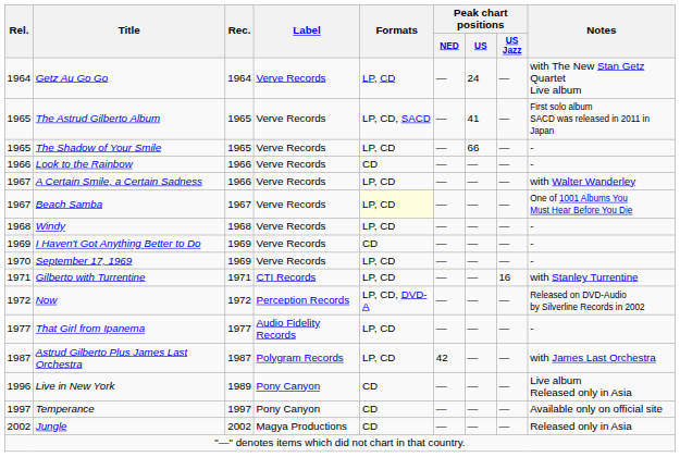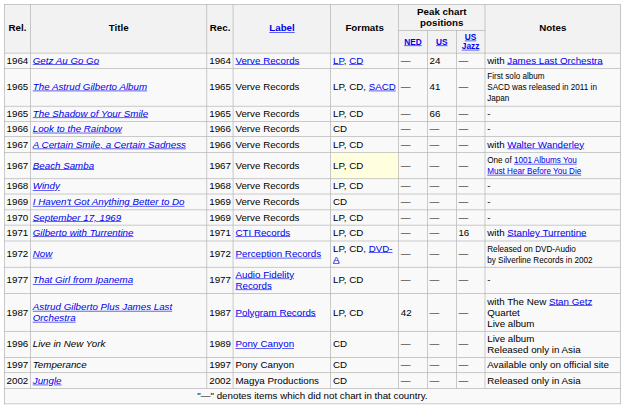 <table class="wikitable" style="width:80%;">
 <tr>
 <th scope="col" rowspan="2">Rel.</th>
 <th scope="col" rowspan="2">Title</th>
 <th scope="col" rowspan="2">Rec.</th>
 <th scope="col" rowspan="2"><a href='#'>Label</a></th>
 <th scope="col" rowspan="2">Formats</th>
 <th scope="col" colspan="3">Peak chart positions</th>
 <th scope="col" rowspan="2">Notes</th>
 </tr>
 <tr>
 <th scope="col" style="width:3em;font-size:85%;"><a href='#'>NED</a><br></th>
 <th scope="col" style="width:3em;font-size:85%;"><a href='#'>US</a><br></th>
 <th scope="col" style="width:3em;font-size:85%;"><a href='#'>US</a><br><a href='#'>Jazz</a><br></th>
 </tr>
 <tr>
 <td>1964</td>
 <td><em><a href='#'>Getz Au Go Go</a></em></td>
 <td>1964</td>
 <td><a href='#'>Verve Records</a></td>
 <td><a href='#'>LP</a>, <a href='#'>CD</a></td>
 <td>—</td>
 <td>24</td>
 <td>—</td>
-<td>with The New <a href='#'>Stan Getz</a> Quartet<br>Live album</td>
+<td>with <a href='#'>James Last Orchestra</a></td>
 </tr>
 <tr>
 <td>1965</td>
 <td><em><a href='#'>The Astrud Gilberto Album</a></em></td>
 <td>1965</td>
 <td>Verve Records</td>
 <td>LP, CD, <a href='#'>SACD</a></td>
 <td>—</td>
 <td>41</td>
 <td>—</td>
 <td><small>First solo album</small><br><small>SACD was released in 2011 in Japan</small></td>
 </tr>
 <tr>
 <td>1965</td>
 <td><em><a href='#'>The Shadow of Your Smile</a></em></td>
 <td>1965</td>
 <td>Verve Records</td>
 <td>LP, CD</td>
 <td>—</td>
 <td>66</td>
 <td>—</td>
 <td>-</td>
 </tr>
 <tr>
 <td>1966</td>
 <td><em><a href='#'>Look to the Rainbow</a></em></td>
 <td>1966</td>
 <td>Verve Records</td>
 <td>CD</td>
 <td>—</td>
 <td>—</td>
 <td>—</td>
 <td>-</td>
 </tr>
 <tr>
 <td>1967</td>
 <td><em><a href='#'>A Certain Smile, a Certain Sadness</a></em></td>
 <td>1966</td>
 <td>Verve Records</td>
 <td>LP, CD</td>
 <td>—</td>
 <td>—</td>
 <td>—</td>
 <td>with <a href='#'>Walter Wanderley</a></td>
 </tr>
 <tr>
 <td>1967</td>
 <td><em><a href='#'>Beach Samba</a></em></td>
 <td>1967</td>
 <td>Verve Records</td>
 <td style="background: lightyellow;">LP, CD</td>
 <td>—</td>
 <td>—</td>
 <td>—</td>
 <td><small>One of <a href='#'>1001 Albums You<br>Must Hear Before You Die</a></small></td>
 </tr>
 <tr>
 <td>1968</td>
 <td><em><a href='#'>Windy</a></em></td>
 <td>1968</td>
 <td>Verve Records</td>
 <td>LP, CD</td>
 <td>—</td>
 <td>—</td>
 <td>—</td>
 <td>-</td>
 </tr>
 <tr>
 <td>1969</td>
 <td><em><a href='#'>I Haven't Got Anything Better to Do</a></em></td>
 <td>1969</td>
 <td>Verve Records</td>
 <td>CD</td>
 <td>—</td>
 <td>—</td>
 <td>—</td>
 <td>-</td>
 </tr>
 <tr>
 <td>1970</td>
 <td><em><a href='#'>September 17, 1969</a></em></td>
 <td>1969</td>
 <td>Verve Records</td>
 <td>LP, CD</td>
 <td>—</td>
 <td>—</td>
 <td>—</td>
 <td>-</td>
 </tr>
 <tr>
 <td>1971</td>
 <td><em><a href='#'>Gilberto with Turrentine</a></em></td>
 <td>1971</td>
 <td><a href='#'>CTI Records</a></td>
 <td>LP, CD</td>
 <td>—</td>
 <td>—</td>
 <td>16</td>
 <td>with <a href='#'>Stanley Turrentine</a></td>
 </tr>
 <tr>
 <td>1972</td>
 <td><em><a href='#'>Now</a></em></td>
 <td>1972</td>
 <td><a href='#'>Perception Records</a></td>
 <td>LP, CD, <a href='#'>DVD-A</a></td>
 <td>—</td>
 <td>—</td>
 <td>—</td>
 <td><small>Released on DVD-Audio<br>by Silverline Records in 2002</small></td>
 </tr>
 <tr>
 <td>1977</td>
 <td><em><a href='#'>That Girl from Ipanema</a></em></td>
 <td>1977</td>
 <td><a href='#'>Audio Fidelity Records</a></td>
 <td>LP, CD</td>
 <td>—</td>
 <td>—</td>
 <td>—</td>
 <td>-</td>
 </tr>
 <tr>
 <td>1987</td>
 <td><em><a href='#'>Astrud Gilberto Plus James Last Orchestra</a></em></td>
 <td>1987</td>
 <td><a href='#'>Polygram Records</a></td>
 <td>LP, CD</td>
 <td>42</td>
 <td>—</td>
 <td>—</td>
-<td>with <a href='#'>James Last Orchestra</a></td>
+<td>with The New <a href='#'>Stan Getz</a> Quartet<br>Live album</td>
 </tr>
 <tr>
 <td>1996</td>
 <td><em>Live in New York</em></td>
 <td>1989</td>
 <td><a href='#'>Pony Canyon</a></td>
 <td>CD</td>
 <td>—</td>
 <td>—</td>
 <td>—</td>
 <td>Live album<br>Released only in Asia</td>
 </tr>
 <tr>
 <td>1997</td>
 <td><em>Temperance</em></td>
 <td>1997</td>
 <td>Pony Canyon</td>
 <td>CD</td>
 <td>—</td>
 <td>—</td>
 <td>—</td>
 <td>Available only on official site</td>
 </tr>
 <tr>
 <td>2002</td>
 <td><em><a href='#'>Jungle</a></em></td>
 <td>2002</td>
 <td>Magya Productions</td>
 <td>CD</td>
 <td>—</td>
 <td>—</td>
 <td>—</td>
 <td>Released only in Asia</td>
 </tr>
 <tr>
 <td colspan="9" style="text-align:center;" style="font-size:90%">"—" denotes items which did not chart in that country.</td>
 </tr>
 </table>
